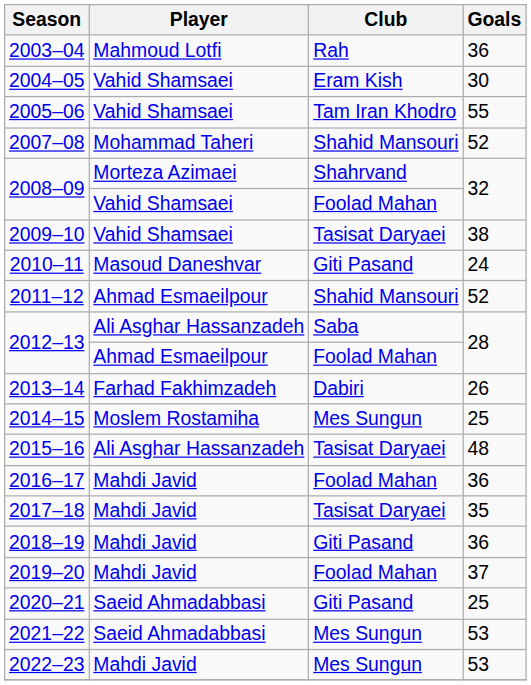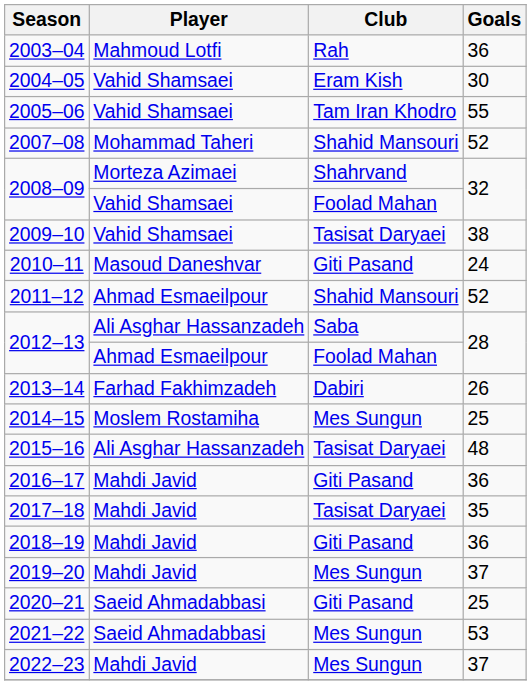 <table class="sortable wikitable">
 <tr>
 <th>Season</th>
 <th>Player</th>
 <th>Club</th>
 <th>Goals</th>
 </tr>
 <tr>
 <td align=center><a href='#'>2003–04</a></td>
 <td> <a href='#'>Mahmoud Lotfi</a></td>
 <td><a href='#'>Rah</a></td>
 <td>36</td>
 </tr>
 <tr>
 <td align=center><a href='#'>2004–05</a></td>
 <td> <a href='#'>Vahid Shamsaei</a></td>
 <td><a href='#'>Eram Kish</a></td>
 <td>30</td>
 </tr>
 <tr>
 <td align=center><a href='#'>2005–06</a></td>
 <td> <a href='#'>Vahid Shamsaei</a></td>
 <td><a href='#'>Tam Iran Khodro</a></td>
 <td>55</td>
 </tr>
 <tr>
 <td align=center><a href='#'>2007–08</a></td>
 <td> <a href='#'>Mohammad Taheri</a></td>
 <td><a href='#'>Shahid Mansouri</a></td>
 <td>52</td>
 </tr>
 <tr>
 <td rowspan="2" align=center><a href='#'>2008–09</a></td>
 <td> <a href='#'>Morteza Azimaei</a></td>
 <td><a href='#'>Shahrvand</a></td>
 <td rowspan="2">32</td>
 </tr>
 <tr>
 <td> <a href='#'>Vahid Shamsaei</a></td>
 <td><a href='#'>Foolad Mahan</a></td>
 </tr>
 <tr>
 <td align=center><a href='#'>2009–10</a></td>
 <td> <a href='#'>Vahid Shamsaei</a></td>
 <td><a href='#'>Tasisat Daryaei</a></td>
 <td>38</td>
 </tr>
 <tr>
 <td align=center><a href='#'>2010–11</a></td>
 <td> <a href='#'>Masoud Daneshvar</a></td>
 <td><a href='#'>Giti Pasand</a></td>
 <td>24</td>
 </tr>
 <tr>
 <td align=center><a href='#'>2011–12</a></td>
 <td> <a href='#'>Ahmad Esmaeilpour</a></td>
 <td><a href='#'>Shahid Mansouri</a></td>
 <td>52</td>
 </tr>
 <tr>
 <td rowspan="2" align=center><a href='#'>2012–13</a></td>
 <td> <a href='#'>Ali Asghar Hassanzadeh</a></td>
 <td><a href='#'>Saba</a></td>
 <td rowspan="2">28</td>
 </tr>
 <tr>
 <td> <a href='#'>Ahmad Esmaeilpour</a></td>
 <td><a href='#'>Foolad Mahan</a></td>
 </tr>
 <tr>
 <td align=center><a href='#'>2013–14</a></td>
 <td> <a href='#'>Farhad Fakhimzadeh</a></td>
 <td><a href='#'>Dabiri</a></td>
 <td>26</td>
 </tr>
 <tr>
 <td align=center><a href='#'>2014–15</a></td>
 <td> <a href='#'>Moslem Rostamiha</a></td>
 <td><a href='#'>Mes Sungun</a></td>
 <td>25</td>
 </tr>
 <tr>
 <td align=center><a href='#'>2015–16</a></td>
 <td> <a href='#'>Ali Asghar Hassanzadeh</a></td>
 <td><a href='#'>Tasisat Daryaei</a></td>
 <td>48</td>
 </tr>
 <tr>
 <td align=center><a href='#'>2016–17</a></td>
 <td> <a href='#'>Mahdi Javid</a></td>
-<td><a href='#'>Foolad Mahan</a></td>
+<td><a href='#'>Giti Pasand</a></td>
 <td>36</td>
 </tr>
 <tr>
 <td align=center><a href='#'>2017–18</a></td>
 <td> <a href='#'>Mahdi Javid</a></td>
 <td><a href='#'>Tasisat Daryaei</a></td>
 <td>35</td>
 </tr>
 <tr>
 <td align=center><a href='#'>2018–19</a></td>
 <td> <a href='#'>Mahdi Javid</a></td>
 <td><a href='#'>Giti Pasand</a></td>
 <td>36</td>
 </tr>
 <tr>
 <td align=center><a href='#'>2019–20</a></td>
 <td> <a href='#'>Mahdi Javid</a></td>
-<td><a href='#'>Foolad Mahan</a></td>
+<td><a href='#'>Mes Sungun</a></td>
 <td>37</td>
 </tr>
 <tr>
 <td align=center><a href='#'>2020–21</a></td>
 <td> <a href='#'>Saeid Ahmadabbasi</a></td>
 <td><a href='#'>Giti Pasand</a></td>
 <td>25</td>
 </tr>
 <tr>
 <td align=center><a href='#'>2021–22</a></td>
 <td> <a href='#'>Saeid Ahmadabbasi</a></td>
 <td><a href='#'>Mes Sungun</a></td>
 <td>53</td>
 </tr>
 <tr>
 <td align=center><a href='#'>2022–23</a></td>
 <td> <a href='#'>Mahdi Javid</a></td>
 <td><a href='#'>Mes Sungun</a></td>
-<td>53</td>
+<td>37</td>
 </tr>
 <tr>
 </tr>
 </table>
